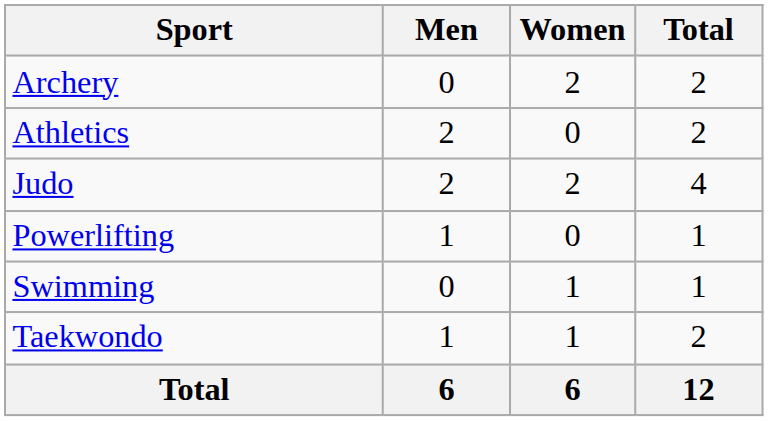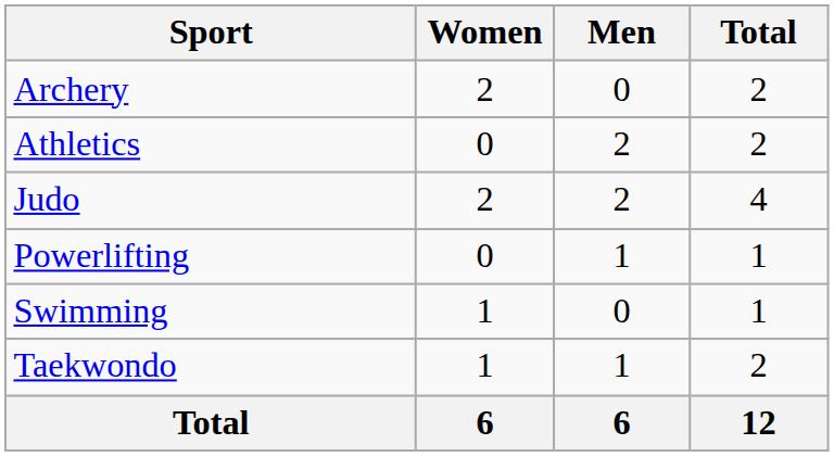 <table class="wikitable sortable" style="text-align:center;">
 <tr>
 <th width=180>Sport</th>
+<th width=55>Women</th>
 <th width=55>Men</th>
-<th width=55>Women</th>
 <th width=55>Total</th>
 </tr>
 <tr>
 <td align=left><a href='#'>Archery</a></td>
+<td>2</td>
 <td>0</td>
-<td>2</td>
 <td>2</td>
 </tr>
 <tr>
 <td align=left><a href='#'>Athletics</a></td>
+<td>0</td>
 <td>2</td>
-<td>0</td>
 <td>2</td>
 </tr>
 <tr>
 <td align=left><a href='#'>Judo</a></td>
 <td>2</td>
 <td>2</td>
 <td>4</td>
 </tr>
 <tr>
 <td align=left><a href='#'>Powerlifting</a></td>
+<td>0</td>
 <td>1</td>
-<td>0</td>
 <td>1</td>
 </tr>
 <tr>
 <td align=left><a href='#'>Swimming</a></td>
+<td>1</td>
 <td>0</td>
-<td>1</td>
 <td>1</td>
 </tr>
 <tr>
 <td align=left><a href='#'>Taekwondo</a></td>
 <td>1</td>
 <td>1</td>
 <td>2</td>
 </tr>
 <tr>
 <th>Total</th>
 <th>6</th>
 <th>6</th>
 <th>12</th>
 </tr>
 </table>
